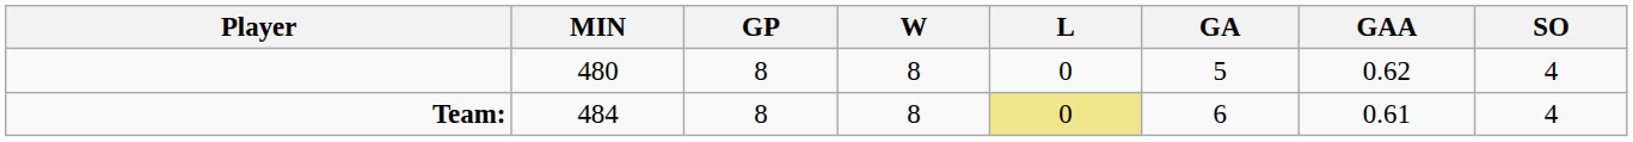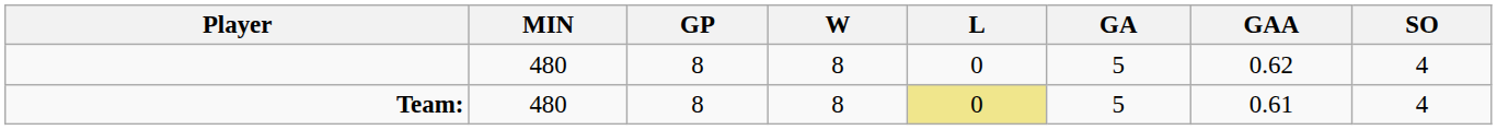 <table class="wikitable sortable" width="60%">
 <tr>
 <th bgcolor="#DDDDFF" width="10%">Player</th>
 <th width="3%" bgcolor="#DDDDFF" title="Minutes played">MIN</th>
 <th width="3%" bgcolor="#DDDDFF" title="Games played in">GP</th>
 <th width="3%" bgcolor="#DDDDFF" title="Wins">W</th>
 <th width="3%" bgcolor="#DDDDFF"title="Losses">L</th>
 <th width="3%" bgcolor="#DDDDFF" title="Goals against">GA</th>
 <th width="3%" bgcolor="#DDDDFF" title="Goals against average">GAA</th>
 <th width="3%" bgcolor="#DDDDFF" title="Shut-outs">SO</th>
 </tr>
 <tr align="center">
 <td align="right"></td>
 <td>480</td>
 <td>8</td>
 <td>8</td>
 <td>0</td>
 <td>5</td>
 <td>0.62</td>
 <td>4</td>
 </tr>
 <tr align="center">
 <td align="right"><strong>Team:</strong></td>
-<td>484</td>
+<td>480</td>
 <td>8</td>
 <td>8</td>
 <td style="background: khaki;">0</td>
-<td>6</td>
+<td>5</td>
 <td>0.61</td>
 <td>4</td>
 </tr>
 </table>
